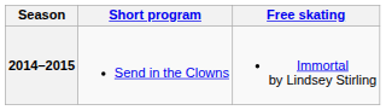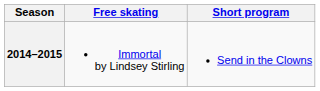 <table class="wikitable" style="text-align:center">
 <tr>
 <th>Season</th>
+<th><a href='#'>Free skating</a></th>
 <th><a href='#'>Short program</a></th>
-<th><a href='#'>Free skating</a></th>
 </tr>
 <tr>
 <th>2014–2015</th>
+<td><br><ul><li><a href='#'>Immortal</a> <br> by Lindsey Stirling</li></ul></td>
 <td><br><ul><li><a href='#'>Send in the Clowns</a></li></ul></td>
-<td><br><ul><li><a href='#'>Immortal</a> <br> by Lindsey Stirling</li></ul></td>
 </tr>
 </table>
